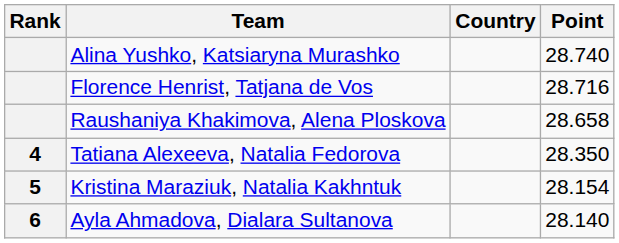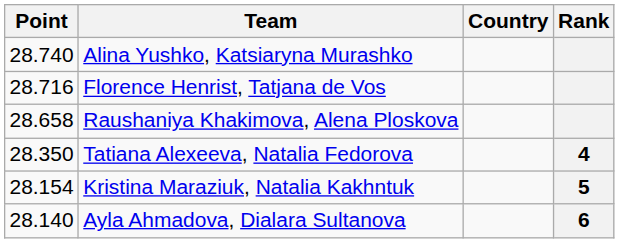 <table class="wikitable sortable">
 <tr>
-<th>Rank</th>
+<th>Point</th>
 <th>Team</th>
 <th>Country</th>
-<th>Point</th>
+<th>Rank</th>
 </tr>
 <tr>
-<th></th>
+<td>28.740</td>
 <td><a href='#'>Alina Yushko</a>, <a href='#'>Katsiaryna Murashko</a></td>
 <td></td>
-<td>28.740</td>
+<th></th>
 </tr>
 <tr>
-<th></th>
+<td>28.716</td>
 <td><a href='#'>Florence Henrist</a>, <a href='#'>Tatjana de Vos</a></td>
 <td></td>
-<td>28.716</td>
+<th></th>
 </tr>
 <tr>
-<th></th>
+<td>28.658</td>
 <td><a href='#'>Raushaniya Khakimova</a>, <a href='#'>Alena Ploskova</a></td>
 <td></td>
-<td>28.658</td>
+<th></th>
 </tr>
 <tr>
-<th>4</th>
+<td>28.350</td>
 <td><a href='#'>Tatiana Alexeeva</a>, <a href='#'>Natalia Fedorova</a></td>
 <td></td>
-<td>28.350</td>
+<th>4</th>
 </tr>
 <tr>
-<th>5</th>
+<td>28.154</td>
 <td><a href='#'>Kristina Maraziuk</a>, <a href='#'>Natalia Kakhntuk</a></td>
 <td></td>
-<td>28.154</td>
+<th>5</th>
 </tr>
 <tr>
-<th>6</th>
+<td>28.140</td>
 <td><a href='#'>Ayla Ahmadova</a>, <a href='#'>Dialara Sultanova</a></td>
 <td></td>
-<td>28.140</td>
+<th>6</th>
 </tr>
 </table>
